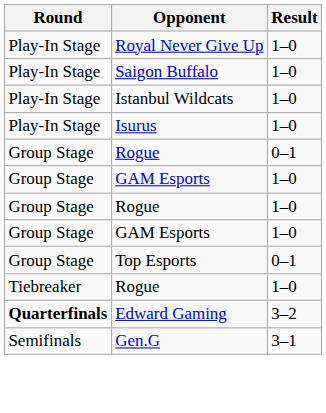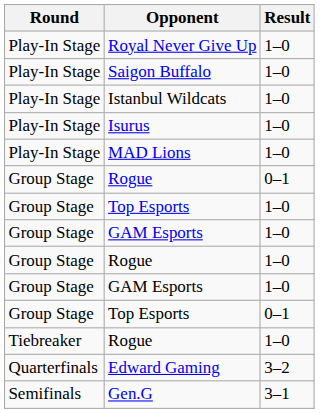 <table class="wikitable">
 <tr>
 <th>Round</th>
 <th>Opponent</th>
 <th>Result</th>
 </tr>
 <tr>
 <td>Play-In Stage</td>
 <td><a href='#'>Royal Never Give Up</a></td>
 <td>1–0</td>
 </tr>
 <tr>
 <td>Play-In Stage</td>
 <td><a href='#'>Saigon Buffalo</a></td>
 <td>1–0</td>
 </tr>
 <tr>
 <td>Play-In Stage</td>
 <td>Istanbul Wildcats</td>
 <td>1–0</td>
 </tr>
 <tr>
 <td>Play-In Stage</td>
 <td><a href='#'>Isurus</a></td>
 <td>1–0</td>
 </tr>
 <tr>
+<td>Play-In Stage</td>
+<td><a href='#'>MAD Lions</a></td>
+<td>1–0</td>
+</tr>
+<tr>
 <td>Group Stage</td>
 <td><a href='#'>Rogue</a></td>
 <td>0–1</td>
+</tr>
+<tr>
+<td>Group Stage</td>
+<td><a href='#'>Top Esports</a></td>
+<td>1–0</td>
 </tr>
 <tr>
 <td>Group Stage</td>
 <td><a href='#'>GAM Esports</a></td>
 <td>1–0</td>
 </tr>
 <tr>
 <td>Group Stage</td>
 <td>Rogue</td>
 <td>1–0</td>
 </tr>
 <tr>
 <td>Group Stage</td>
 <td>GAM Esports</td>
 <td>1–0</td>
 </tr>
 <tr>
 <td>Group Stage</td>
 <td>Top Esports</td>
 <td>0–1</td>
 </tr>
 <tr>
 <td>Tiebreaker</td>
 <td>Rogue</td>
 <td>1–0</td>
 </tr>
 <tr>
-<td><strong>Quarterfinals</strong></td>
+<td>Quarterfinals</td>
 <td><a href='#'>Edward Gaming</a></td>
 <td>3–2</td>
 </tr>
 <tr>
 <td>Semifinals</td>
 <td><a href='#'>Gen.G</a></td>
 <td>3–1</td>
 </tr>
 </table>
